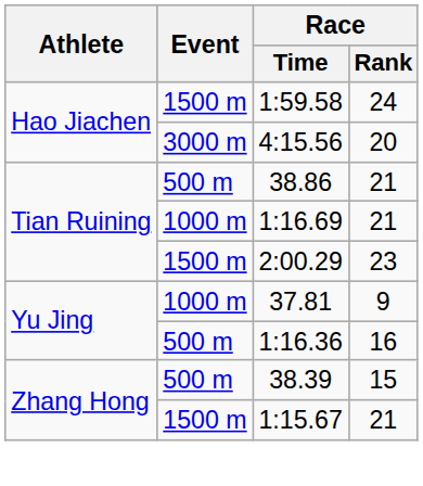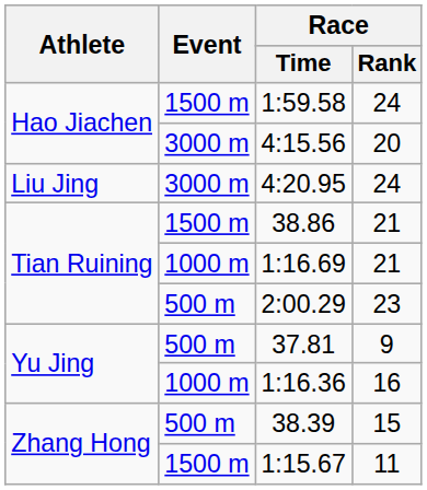 <table class="wikitable" style="font-size:90%">
 <tr>
 <th rowspan=2>Athlete</th>
 <th rowspan=2>Event</th>
 <th colspan="2">Race</th>
 </tr>
 <tr style="font-size:95%">
 <th>Time</th>
 <th>Rank</th>
 </tr>
 <tr align=center>
 <td align=left rowspan=2><a href='#'>Hao Jiachen</a></td>
 <td align=left><a href='#'>1500 m</a></td>
 <td>1:59.58</td>
 <td>24</td>
 </tr>
 <tr align=center>
 <td align=left><a href='#'>3000 m</a></td>
 <td>4:15.56</td>
 <td>20</td>
 </tr>
 <tr align=center>
+<td align=left><a href='#'>Liu Jing</a></td>
+<td align=left><a href='#'>3000 m</a></td>
+<td>4:20.95</td>
+<td>24</td>
+</tr>
+<tr align=center>
 <td align=left rowspan=3><a href='#'>Tian Ruining</a></td>
-<td align=left><a href='#'>500 m</a></td>
+<td align=left><a href='#'>1500 m</a></td>
 <td>38.86</td>
 <td>21</td>
 </tr>
 <tr align=center>
 <td align=left><a href='#'>1000 m</a></td>
 <td>1:16.69</td>
 <td>21</td>
 </tr>
 <tr align=center>
-<td align=left><a href='#'>1500 m</a></td>
+<td align=left><a href='#'>500 m</a></td>
 <td>2:00.29</td>
 <td>23</td>
 </tr>
 <tr align=center>
 <td align=left rowspan=2><a href='#'>Yu Jing</a></td>
-<td align=left><a href='#'>1000 m</a></td>
+<td align=left><a href='#'>500 m</a></td>
 <td>37.81</td>
 <td>9</td>
 </tr>
 <tr align=center>
-<td align=left><a href='#'>500 m</a></td>
+<td align=left><a href='#'>1000 m</a></td>
 <td>1:16.36</td>
 <td>16</td>
 </tr>
 <tr align=center>
 <td align=left rowspan=2><a href='#'>Zhang Hong</a></td>
 <td align=left><a href='#'>500 m</a></td>
 <td>38.39</td>
 <td>15</td>
 </tr>
 <tr align=center>
 <td align=left><a href='#'>1500 m</a></td>
 <td>1:15.67</td>
-<td>21</td>
+<td>11</td>
 </tr>
 </table>
